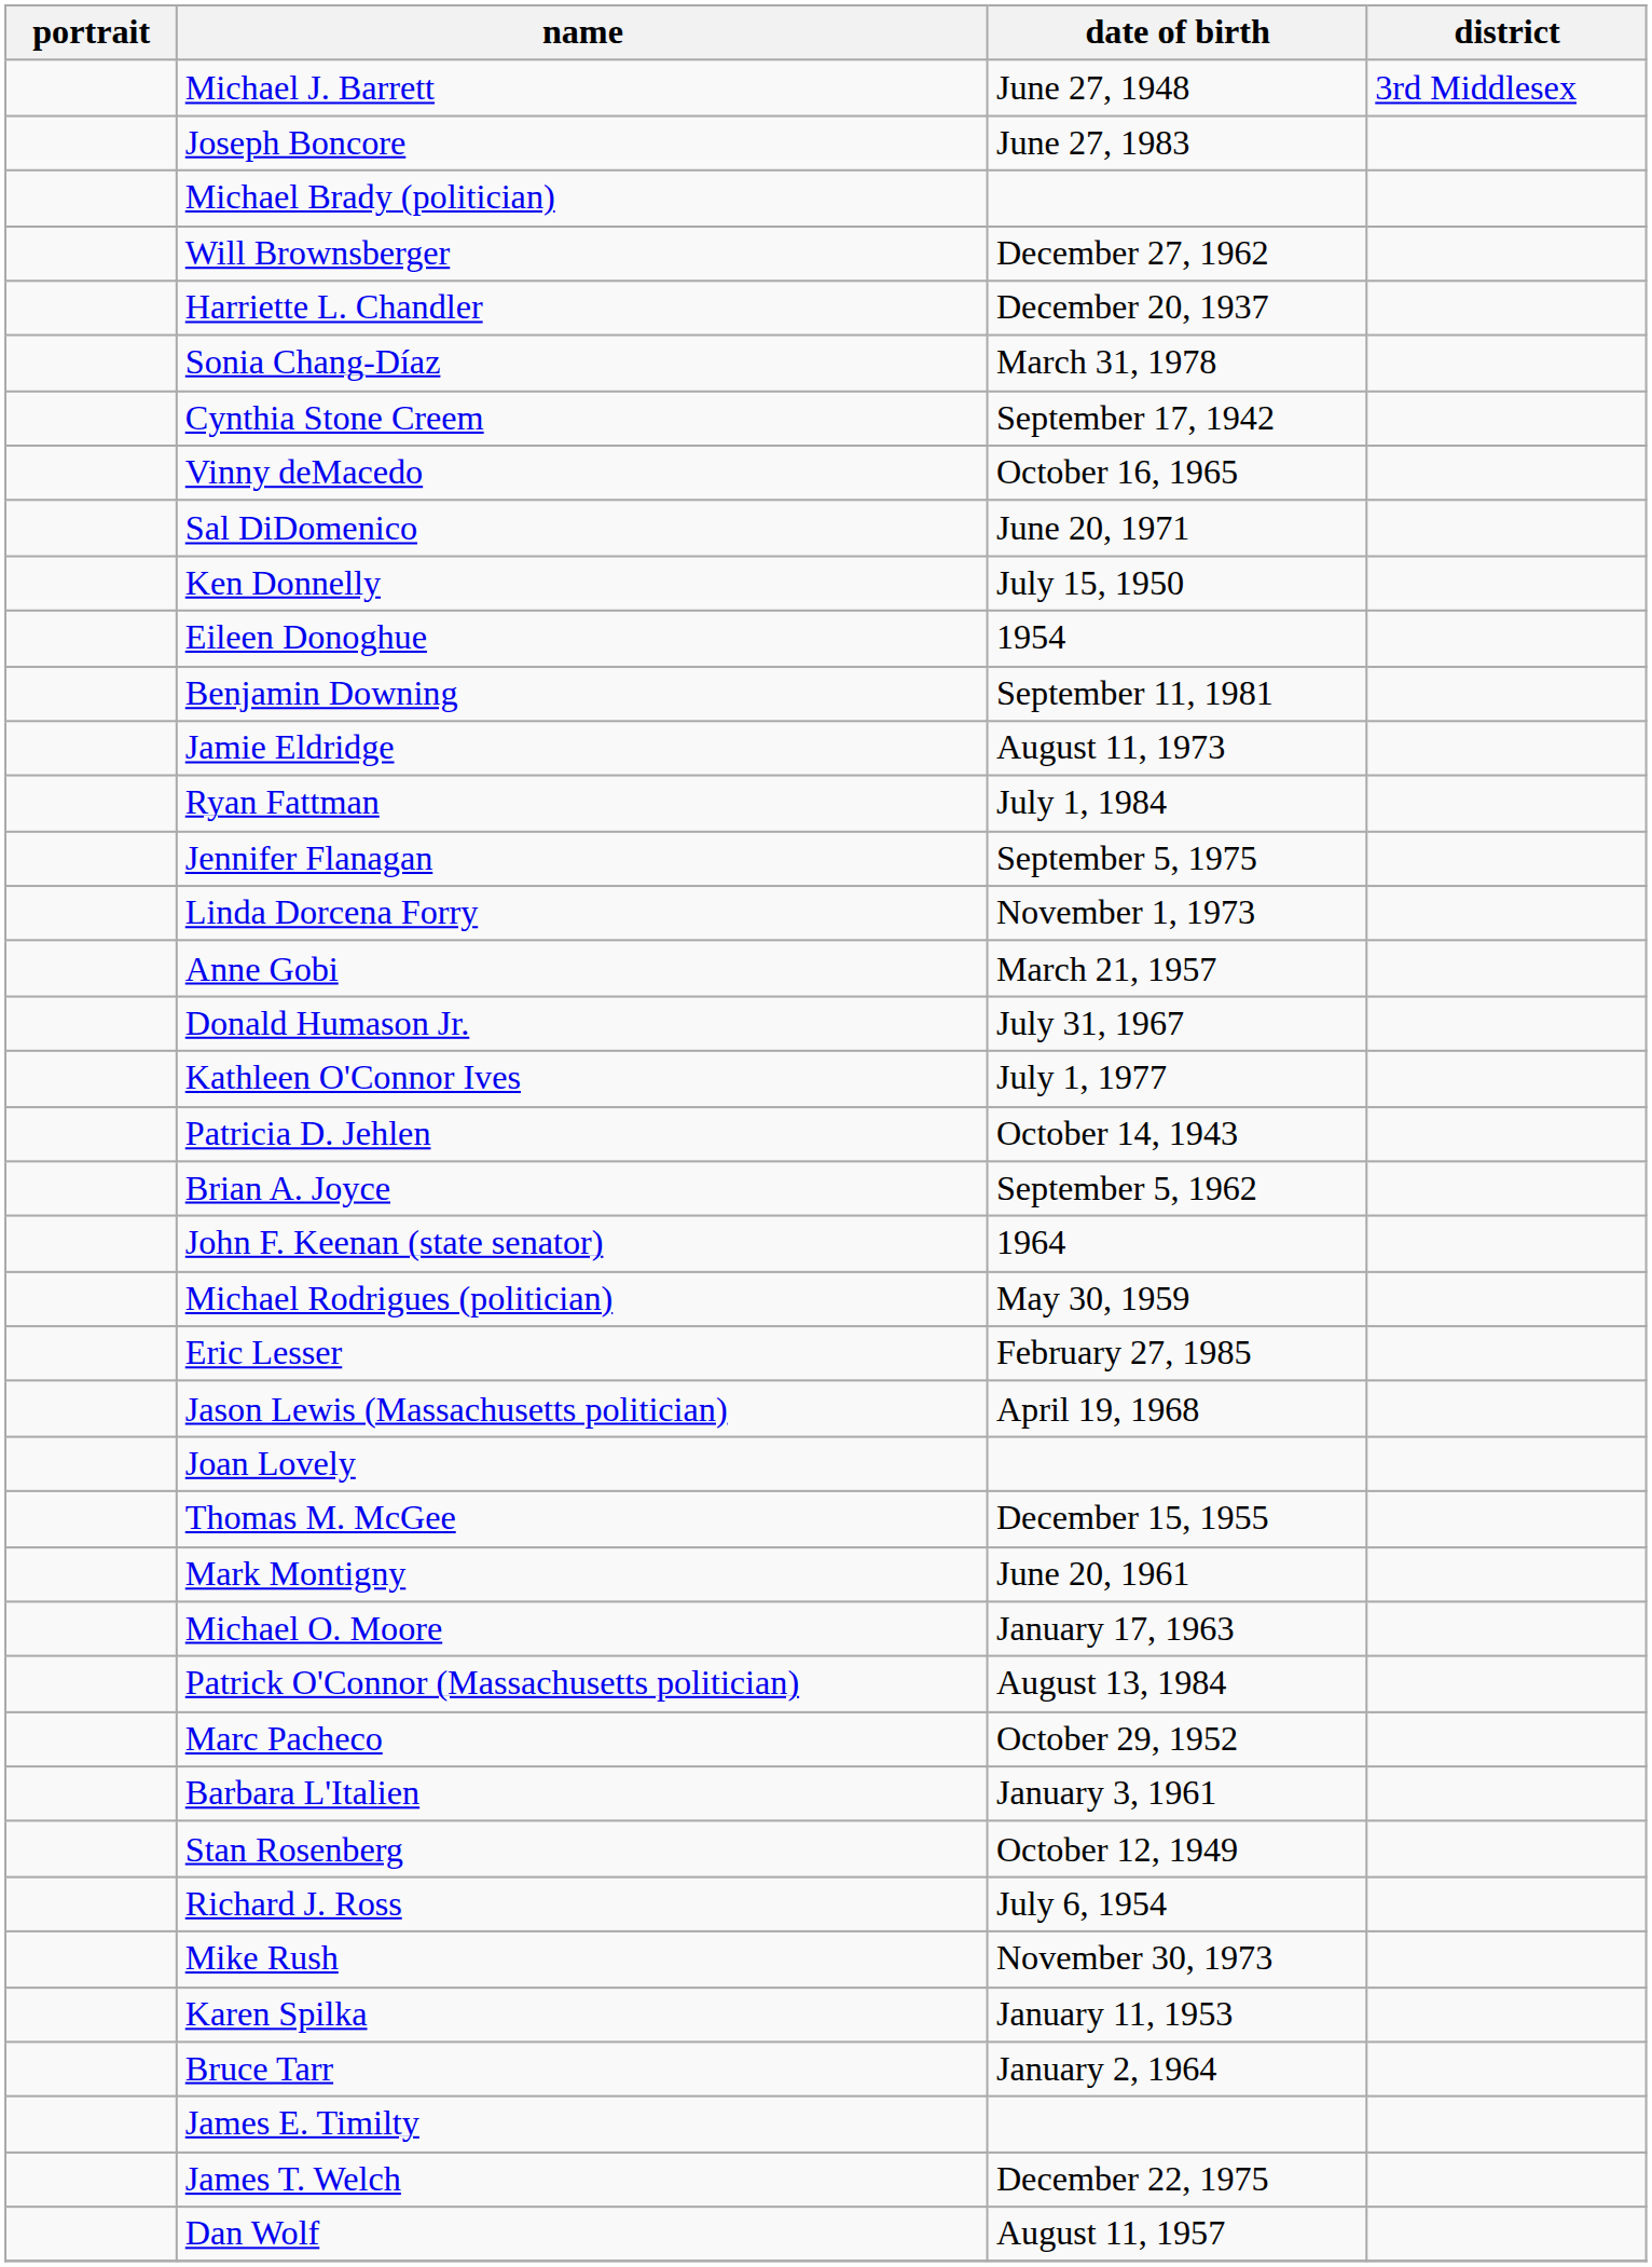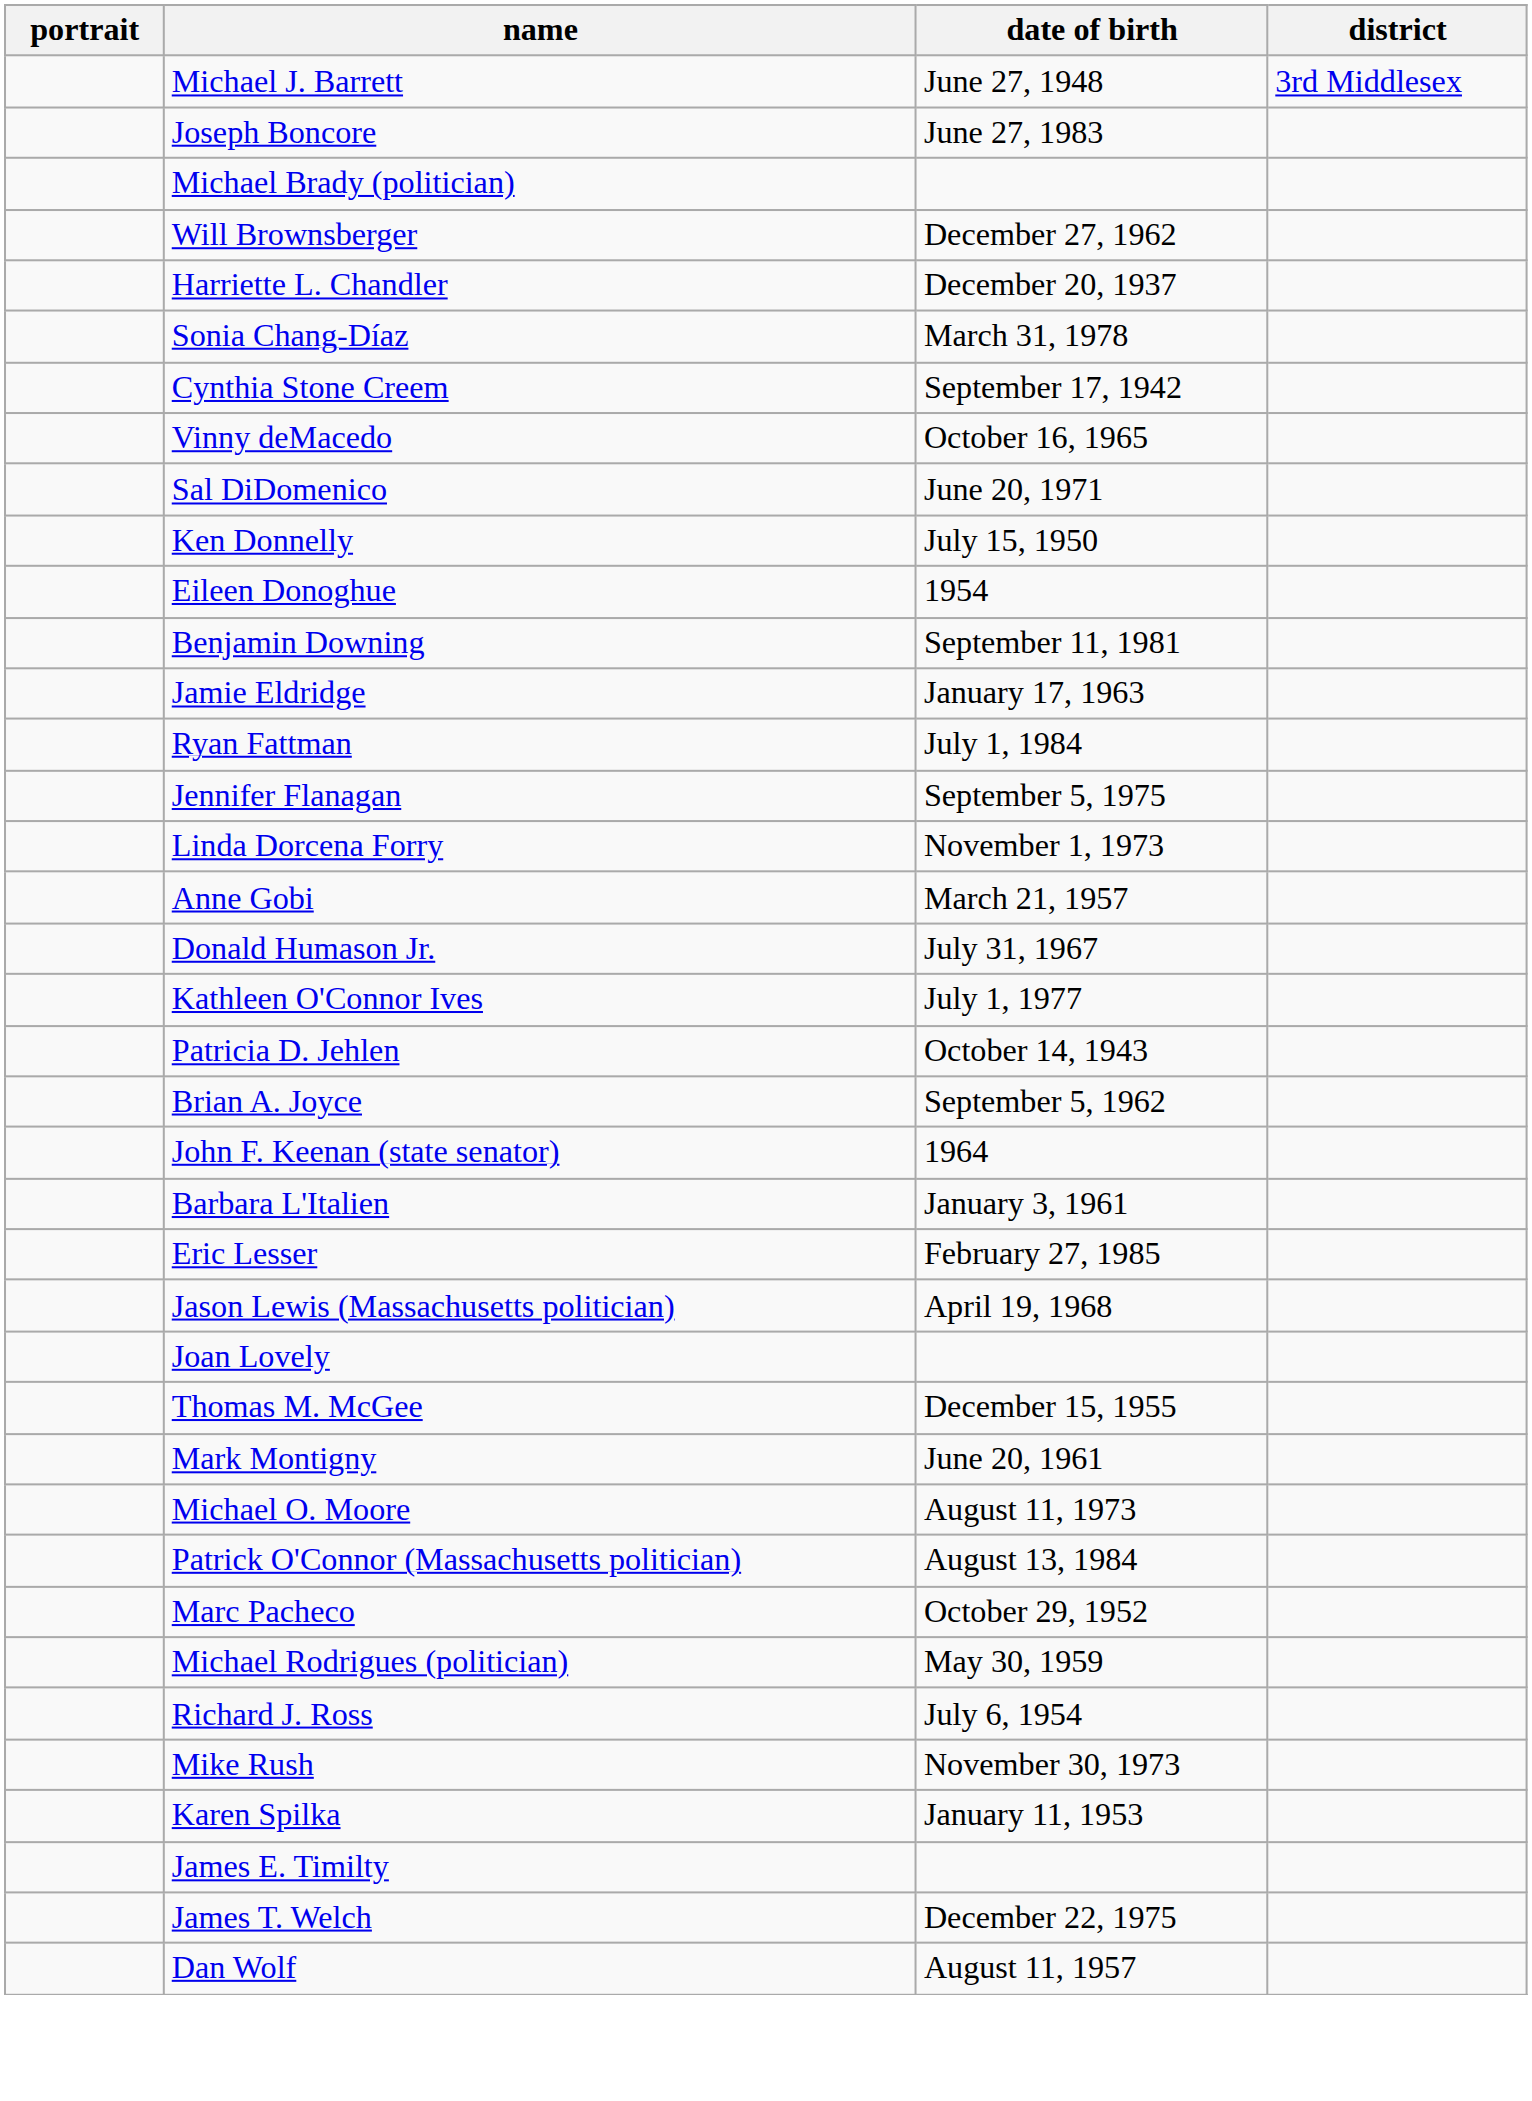 <table class='wikitable sortable' style="width:60%">
 <tr>
 <th>portrait</th>
 <th>name </th>
 <th data-sort-type=date>date of birth</th>
 <th>district </th>
 </tr>
 <tr>
 <td></td>
 <td><a href='#'>Michael J. Barrett</a></td>
 <td>June 27, 1948</td>
 <td><a href='#'>3rd Middlesex</a></td>
 </tr>
 <tr>
 <td></td>
 <td><a href='#'>Joseph Boncore</a></td>
 <td>June 27, 1983</td>
 <td></td>
 </tr>
 <tr>
 <td></td>
 <td><a href='#'>Michael Brady (politician)</a></td>
 <td></td>
 <td></td>
 </tr>
 <tr>
 <td></td>
 <td><a href='#'>Will Brownsberger</a></td>
 <td>December 27, 1962</td>
 <td></td>
 </tr>
 <tr>
 <td></td>
 <td><a href='#'>Harriette L. Chandler</a></td>
 <td>December 20, 1937</td>
 <td></td>
 </tr>
 <tr>
 <td></td>
 <td><a href='#'>Sonia Chang-Díaz</a></td>
 <td>March 31, 1978</td>
 <td></td>
 </tr>
 <tr>
 <td></td>
 <td><a href='#'>Cynthia Stone Creem</a></td>
 <td>September 17, 1942</td>
 <td></td>
 </tr>
 <tr>
 <td></td>
 <td><a href='#'>Vinny deMacedo</a></td>
 <td>October 16, 1965</td>
 <td></td>
 </tr>
 <tr>
 <td></td>
 <td><a href='#'>Sal DiDomenico</a></td>
 <td>June 20, 1971</td>
 <td></td>
 </tr>
 <tr>
 <td></td>
 <td><a href='#'>Ken Donnelly</a></td>
 <td>July 15, 1950</td>
 <td></td>
 </tr>
 <tr>
 <td></td>
 <td><a href='#'>Eileen Donoghue</a></td>
 <td>1954</td>
 <td></td>
 </tr>
 <tr>
 <td></td>
 <td><a href='#'>Benjamin Downing</a></td>
 <td>September 11, 1981</td>
 <td></td>
 </tr>
 <tr>
 <td></td>
 <td><a href='#'>Jamie Eldridge</a></td>
-<td>August 11, 1973</td>
+<td>January 17, 1963</td>
 <td></td>
 </tr>
 <tr>
 <td></td>
 <td><a href='#'>Ryan Fattman</a></td>
 <td>July 1, 1984</td>
 <td></td>
 </tr>
 <tr>
 <td></td>
 <td><a href='#'>Jennifer Flanagan</a></td>
 <td>September 5, 1975</td>
 <td></td>
 </tr>
 <tr>
 <td></td>
 <td><a href='#'>Linda Dorcena Forry</a></td>
 <td>November 1, 1973</td>
 <td></td>
 </tr>
 <tr>
 <td></td>
 <td><a href='#'>Anne Gobi</a></td>
 <td>March 21, 1957</td>
 <td></td>
 </tr>
 <tr>
 <td></td>
 <td><a href='#'>Donald Humason Jr.</a></td>
 <td>July 31, 1967</td>
 <td></td>
 </tr>
 <tr>
 <td></td>
 <td><a href='#'>Kathleen O'Connor Ives</a></td>
 <td>July 1, 1977</td>
 <td></td>
 </tr>
 <tr>
 <td></td>
 <td><a href='#'>Patricia D. Jehlen</a></td>
 <td>October 14, 1943</td>
 <td></td>
 </tr>
 <tr>
 <td></td>
 <td><a href='#'>Brian A. Joyce</a></td>
 <td>September 5, 1962</td>
 <td></td>
 </tr>
 <tr>
 <td></td>
 <td><a href='#'>John F. Keenan (state senator)</a></td>
 <td>1964</td>
 <td></td>
 </tr>
 <tr>
 <td></td>
-<td><a href='#'>Michael Rodrigues (politician)</a></td>
-<td>May 30, 1959</td>
+<td><a href='#'>Barbara L'Italien</a></td>
+<td>January 3, 1961</td>
 <td></td>
 </tr>
 <tr>
 <td></td>
 <td><a href='#'>Eric Lesser</a></td>
 <td>February 27, 1985</td>
 <td></td>
 </tr>
 <tr>
 <td></td>
 <td><a href='#'>Jason Lewis (Massachusetts politician)</a></td>
 <td>April 19, 1968</td>
 <td></td>
 </tr>
 <tr>
 <td></td>
 <td><a href='#'>Joan Lovely</a></td>
 <td></td>
 <td></td>
 </tr>
 <tr>
 <td></td>
 <td><a href='#'>Thomas M. McGee</a></td>
 <td>December 15, 1955</td>
 <td></td>
 </tr>
 <tr>
 <td></td>
 <td><a href='#'>Mark Montigny</a></td>
 <td>June 20, 1961</td>
 <td></td>
 </tr>
 <tr>
 <td></td>
 <td><a href='#'>Michael O. Moore</a></td>
-<td>January 17, 1963</td>
+<td>August 11, 1973</td>
 <td></td>
 </tr>
 <tr>
 <td></td>
 <td><a href='#'>Patrick O'Connor (Massachusetts politician)</a></td>
 <td>August 13, 1984</td>
 <td></td>
 </tr>
 <tr>
 <td></td>
 <td><a href='#'>Marc Pacheco</a></td>
 <td>October 29, 1952</td>
 <td></td>
 </tr>
 <tr>
 <td></td>
-<td><a href='#'>Barbara L'Italien</a></td>
-<td>January 3, 1961</td>
-<td></td>
-</tr>
-<tr>
-<td></td>
-<td><a href='#'>Stan Rosenberg</a></td>
-<td>October 12, 1949</td>
+<td><a href='#'>Michael Rodrigues (politician)</a></td>
+<td>May 30, 1959</td>
 <td></td>
 </tr>
 <tr>
 <td></td>
 <td><a href='#'>Richard J. Ross</a></td>
 <td>July 6, 1954</td>
 <td></td>
 </tr>
 <tr>
 <td></td>
 <td><a href='#'>Mike Rush</a></td>
 <td>November 30, 1973</td>
 <td></td>
 </tr>
 <tr>
 <td></td>
 <td><a href='#'>Karen Spilka</a></td>
 <td>January 11, 1953</td>
-<td></td>
-</tr>
-<tr>
-<td></td>
-<td><a href='#'>Bruce Tarr</a></td>
-<td>January 2, 1964</td>
 <td></td>
 </tr>
 <tr>
 <td></td>
 <td><a href='#'>James E. Timilty</a></td>
 <td></td>
 <td></td>
 </tr>
 <tr>
 <td></td>
 <td><a href='#'>James T. Welch</a></td>
 <td>December 22, 1975</td>
 <td></td>
 </tr>
 <tr>
 <td></td>
 <td><a href='#'>Dan Wolf</a></td>
 <td>August 11, 1957</td>
 <td></td>
 </tr>
 <tr>
 </tr>
 </table>
